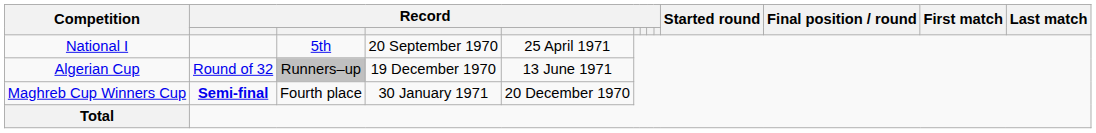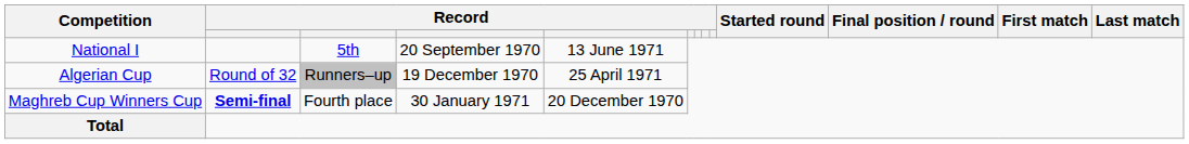 <table class="wikitable" style="text-align: center">
 <tr>
 <th rowspan=2>Competition</th>
 <th colspan=8>Record</th>
 <th rowspan=2>Started round</th>
 <th rowspan=2>Final position / round</th>
 <th rowspan=2>First match</th>
 <th rowspan=2>Last match</th>
 </tr>
 <tr>
 <th></th>
 <th></th>
 <th></th>
 <th></th>
 <th></th>
 <th></th>
 <th></th>
 <th></th>
 </tr>
 <tr>
 <td><a href='#'>National I</a><br></td>
 <td></td>
 <td><a href='#'>5th</a></td>
 <td>20 September 1970</td>
-<td>25 April 1971</td>
+<td>13 June 1971</td>
 </tr>
 <tr>
 <td><a href='#'>Algerian Cup</a><br></td>
 <td><a href='#'>Round of 32</a></td>
 <td style="background:silver;">Runners–up</td>
 <td>19 December 1970</td>
-<td>13 June 1971</td>
+<td>25 April 1971</td>
 </tr>
 <tr>
 <td><a href='#'>Maghreb Cup Winners Cup</a><br></td>
 <td><strong><a href='#'>Semi-final</a></strong></td>
 <td>Fourth place</td>
 <td>30 January 1971</td>
 <td>20 December 1970</td>
 </tr>
 <tr>
 <th>Total<br></th>
 </tr>
 </table>
